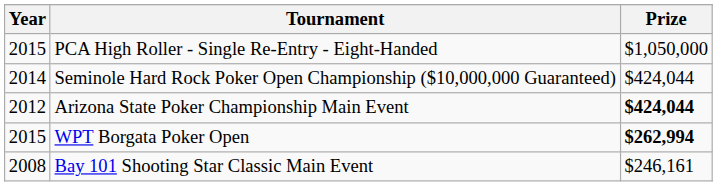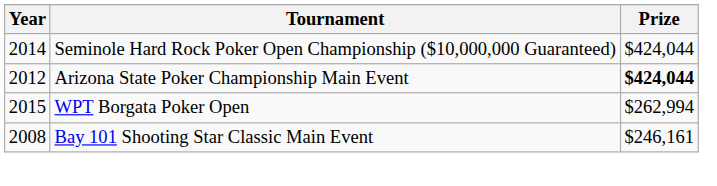 <table class="wikitable">
 <tr>
 </tr>
 <tr>
 <th>Year</th>
 <th>Tournament</th>
 <th>Prize</th>
-</tr>
-<tr>
-<td>2015</td>
-<td>PCA High Roller - Single Re-Entry - Eight-Handed</td>
-<td>$1,050,000</td>
 </tr>
 <tr>
 <td>2014</td>
 <td>Seminole Hard Rock Poker Open Championship ($10,000,000 Guaranteed)</td>
 <td>$424,044</td>
 </tr>
 <tr>
 <td>2012</td>
 <td>Arizona State Poker Championship Main Event</td>
 <td><strong>$424,044</strong></td>
 </tr>
 <tr>
 <td>2015</td>
 <td><a href='#'>WPT</a> Borgata Poker Open</td>
-<td><strong>$262,994</strong></td>
+<td>$262,994</td>
 </tr>
 <tr>
 <td>2008</td>
 <td><a href='#'>Bay 101</a> Shooting Star Classic Main Event</td>
 <td>$246,161</td>
 </tr>
 </table>
